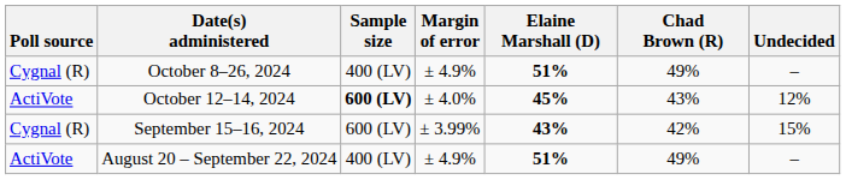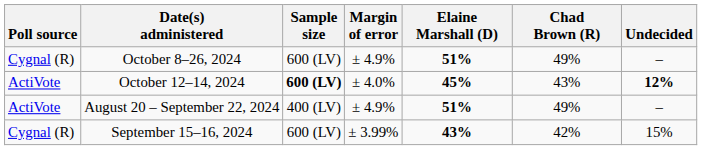 <table class="wikitable" style="font-size:90%;text-align:center;">
 <tr valign=bottom>
 <th>Poll source</th>
 <th>Date(s)<br>administered</th>
 <th>Sample<br>size</th>
 <th>Margin<br>of error</th>
 <th style="width:100px;">Elaine<br>Marshall (D)</th>
 <th style="width:100px;">Chad<br>Brown (R)</th>
 <th>Undecided</th>
 </tr>
 <tr>
 <td style="text-align:left;"><a href='#'>Cygnal</a> (R)</td>
 <td>October 8–26, 2024</td>
-<td>400 (LV)</td>
+<td>600 (LV)</td>
 <td>± 4.9%</td>
 <td><strong>51%</strong></td>
 <td>49%</td>
 <td>–</td>
 </tr>
 <tr>
 <td style="text-align:left;"><a href='#'>ActiVote</a></td>
 <td>October 12–14, 2024</td>
 <td><strong>600 (LV)</strong></td>
 <td>± 4.0%</td>
 <td><strong>45%</strong></td>
 <td>43%</td>
-<td>12%</td>
+<td><strong>12%</strong></td>
+</tr>
+<tr>
+<td style="text-align:left;"><a href='#'>ActiVote</a></td>
+<td>August 20 – September 22, 2024</td>
+<td>400 (LV)</td>
+<td>± 4.9%</td>
+<td><strong>51%</strong></td>
+<td>49%</td>
+<td>–</td>
 </tr>
 <tr>
 <td style="text-align:left;"><a href='#'>Cygnal</a> (R)</td>
 <td>September 15–16, 2024</td>
 <td>600 (LV)</td>
 <td>± 3.99%</td>
 <td><strong>43%</strong></td>
 <td>42%</td>
 <td>15%</td>
 </tr>
-<tr>
-<td style="text-align:left;"><a href='#'>ActiVote</a></td>
-<td>August 20 – September 22, 2024</td>
-<td>400 (LV)</td>
-<td>± 4.9%</td>
-<td><strong>51%</strong></td>
-<td>49%</td>
-<td>–</td>
-</tr>
 </table>
